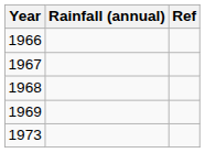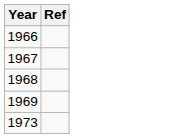 <table class="wikitable">
 <tr>
 <th>Year</th>
-<th>Rainfall (annual)</th>
 <th>Ref</th>
 </tr>
 <tr>
 <td>1966</td>
 <td></td>
-<td></td>
 </tr>
 <tr>
 <td>1967</td>
-<td></td>
 <td></td>
 </tr>
 <tr>
 <td>1968</td>
 <td></td>
-<td></td>
 </tr>
 <tr>
 <td>1969</td>
-<td></td>
 <td></td>
 </tr>
 <tr>
 <td>1973</td>
 <td></td>
-<td></td>
 </tr>
 </table>
